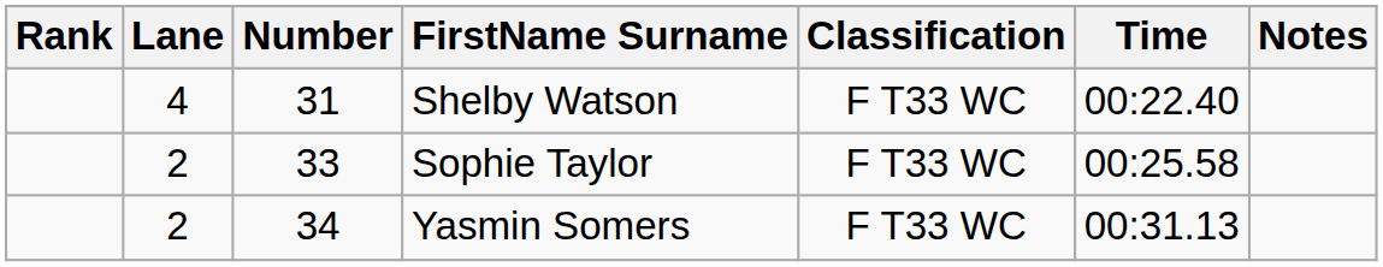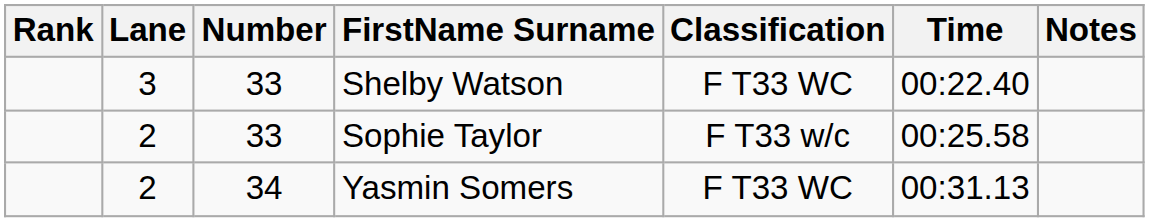 <table class="wikitable sortable" style="text-align:center">
 <tr>
 <th>Rank</th>
 <th>Lane</th>
 <th>Number</th>
 <th>FirstName Surname</th>
 <th>Classification</th>
 <th>Time</th>
 <th>Notes</th>
 </tr>
 <tr>
 <td></td>
-<td>4</td>
-<td>31</td>
+<td>3</td>
+<td>33</td>
 <td style="text-align:left"> Shelby Watson</td>
 <td>F T33 WC</td>
 <td>00:22.40</td>
 <td></td>
 </tr>
 <tr>
 <td></td>
 <td>2</td>
 <td>33</td>
 <td style="text-align:left"> Sophie Taylor</td>
-<td>F T33 WC</td>
+<td>F T33 w/c</td>
 <td>00:25.58</td>
 <td></td>
 </tr>
 <tr>
 <td></td>
 <td>2</td>
 <td>34</td>
 <td style="text-align:left"> Yasmin Somers</td>
 <td>F T33 WC</td>
 <td>00:31.13</td>
 <td></td>
 </tr>
 </table>
